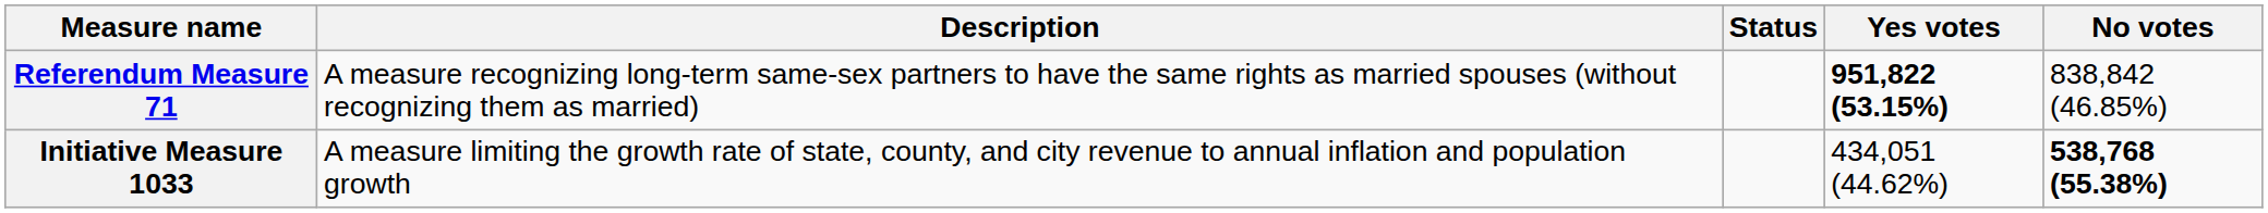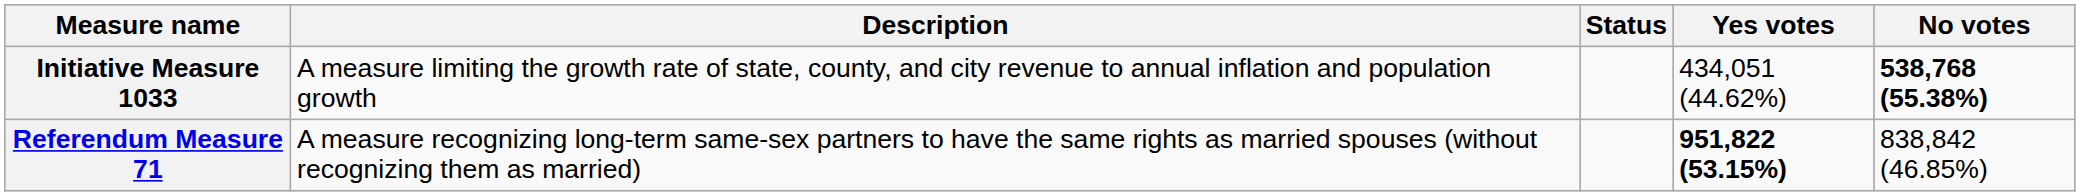 <table class="wikitable sortable plainrowheaders">
 <tr>
 <th scope=col>Measure name</th>
 <th scope=col class=unsortable>Description</th>
 <th scope=col>Status</th>
 <th scope=col>Yes votes</th>
 <th scope=col>No votes</th>
 </tr>
 <tr>
+<th scope=row>Initiative Measure 1033</th>
+<td>A measure limiting the growth rate of state, county, and city revenue to annual inflation and population growth</td>
+<td></td>
+<td>434,051 (44.62%)</td>
+<td><strong>538,768 (55.38%)</strong></td>
+</tr>
+<tr>
 <th scope=row><a href='#'>Referendum Measure 71</a></th>
 <td>A measure recognizing long-term same-sex partners to have the same rights as married spouses (without recognizing them as married)</td>
 <td></td>
 <td><strong>951,822 (53.15%)</strong></td>
 <td>838,842 (46.85%)</td>
 </tr>
-<tr>
-<th scope=row>Initiative Measure 1033</th>
-<td>A measure limiting the growth rate of state, county, and city revenue to annual inflation and population growth</td>
-<td></td>
-<td>434,051 (44.62%)</td>
-<td><strong>538,768 (55.38%)</strong></td>
-</tr>
 </table>
